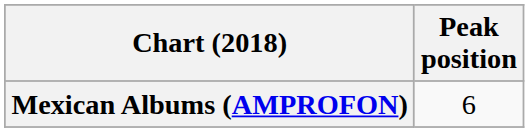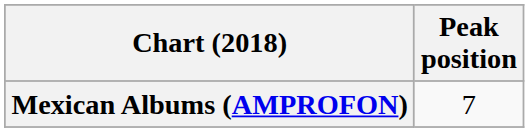 <table class="wikitable sortable plainrowheaders" style="text-align:center">
 <tr>
 <th scope="col">Chart (2018)</th>
 <th scope="col">Peak<br> position</th>
 </tr>
 <tr>
 <th scope="row">Mexican Albums (<a href='#'>AMPROFON</a>)</th>
-<td>6</td>
+<td>7</td>
 </tr>
 </table>
